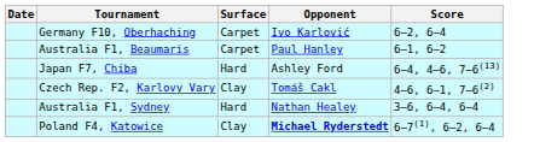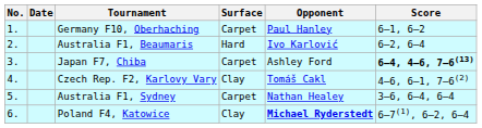 <table class="sortable wikitable">
 <tr>
+<th>No.</th>
 <th>Date</th>
 <th>Tournament</th>
 <th>Surface</th>
 <th>Opponent</th>
 <th class="unsortable">Score</th>
 </tr>
 <tr style="background:#cffcff;">
+<td>1.</td>
 <td></td>
 <td>Germany F10, <a href='#'>Oberhaching</a></td>
-<td>Carpet</td>
-<td> <a href='#'>Ivo Karlović</a></td>
-<td>6–2, 6–4</td>
-</tr>
-<tr style="background:#cffcff;">
-<td></td>
-<td>Australia F1, <a href='#'>Beaumaris</a></td>
 <td>Carpet</td>
 <td> <a href='#'>Paul Hanley</a></td>
 <td>6–1, 6–2</td>
 </tr>
 <tr style="background:#cffcff;">
+<td>2.</td>
+<td></td>
+<td>Australia F1, <a href='#'>Beaumaris</a></td>
+<td>Hard</td>
+<td> <a href='#'>Ivo Karlović</a></td>
+<td>6–2, 6–4</td>
+</tr>
+<tr style="background:#cffcff;">
+<td>3.</td>
 <td></td>
 <td>Japan F7, <a href='#'>Chiba</a></td>
-<td>Hard</td>
+<td>Carpet</td>
 <td> Ashley Ford</td>
-<td>6–4, 4–6, 7–6<sup>(13)</sup></td>
+<td><strong>6–4, 4–6, 7–6<sup>(13)</sup></strong></td>
 </tr>
 <tr style="background:#cffcff;">
+<td>4.</td>
 <td></td>
 <td>Czech Rep. F2, <a href='#'>Karlovy Vary</a></td>
 <td>Clay</td>
 <td> <a href='#'>Tomáš Cakl</a></td>
 <td>4–6, 6–1, 7–6<sup>(2)</sup></td>
 </tr>
 <tr style="background:#cffcff;">
+<td>5.</td>
 <td></td>
 <td>Australia F1, <a href='#'>Sydney</a></td>
-<td>Hard</td>
+<td>Carpet</td>
 <td> <a href='#'>Nathan Healey</a></td>
 <td>3–6, 6–4, 6–4</td>
 </tr>
 <tr style="background:#cffcff;">
+<td>6.</td>
 <td></td>
 <td>Poland F4, <a href='#'>Katowice</a></td>
 <td>Clay</td>
 <td><strong> <a href='#'>Michael Ryderstedt</a></strong></td>
 <td>6–7<sup>(1)</sup>, 6–2, 6–4</td>
 </tr>
 </table>
